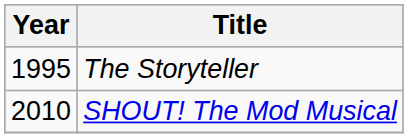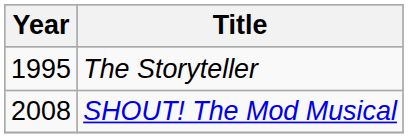 <table class="wikitable">
 <tr>
 <th>Year</th>
 <th>Title</th>
 </tr>
 <tr>
 <td>1995</td>
 <td><em>The Storyteller</em></td>
 </tr>
 <tr>
-<td>2010</td>
+<td>2008</td>
 <td><em><a href='#'>SHOUT! The Mod Musical</a></em></td>
 </tr>
 <tr>
 </tr>
 </table>
